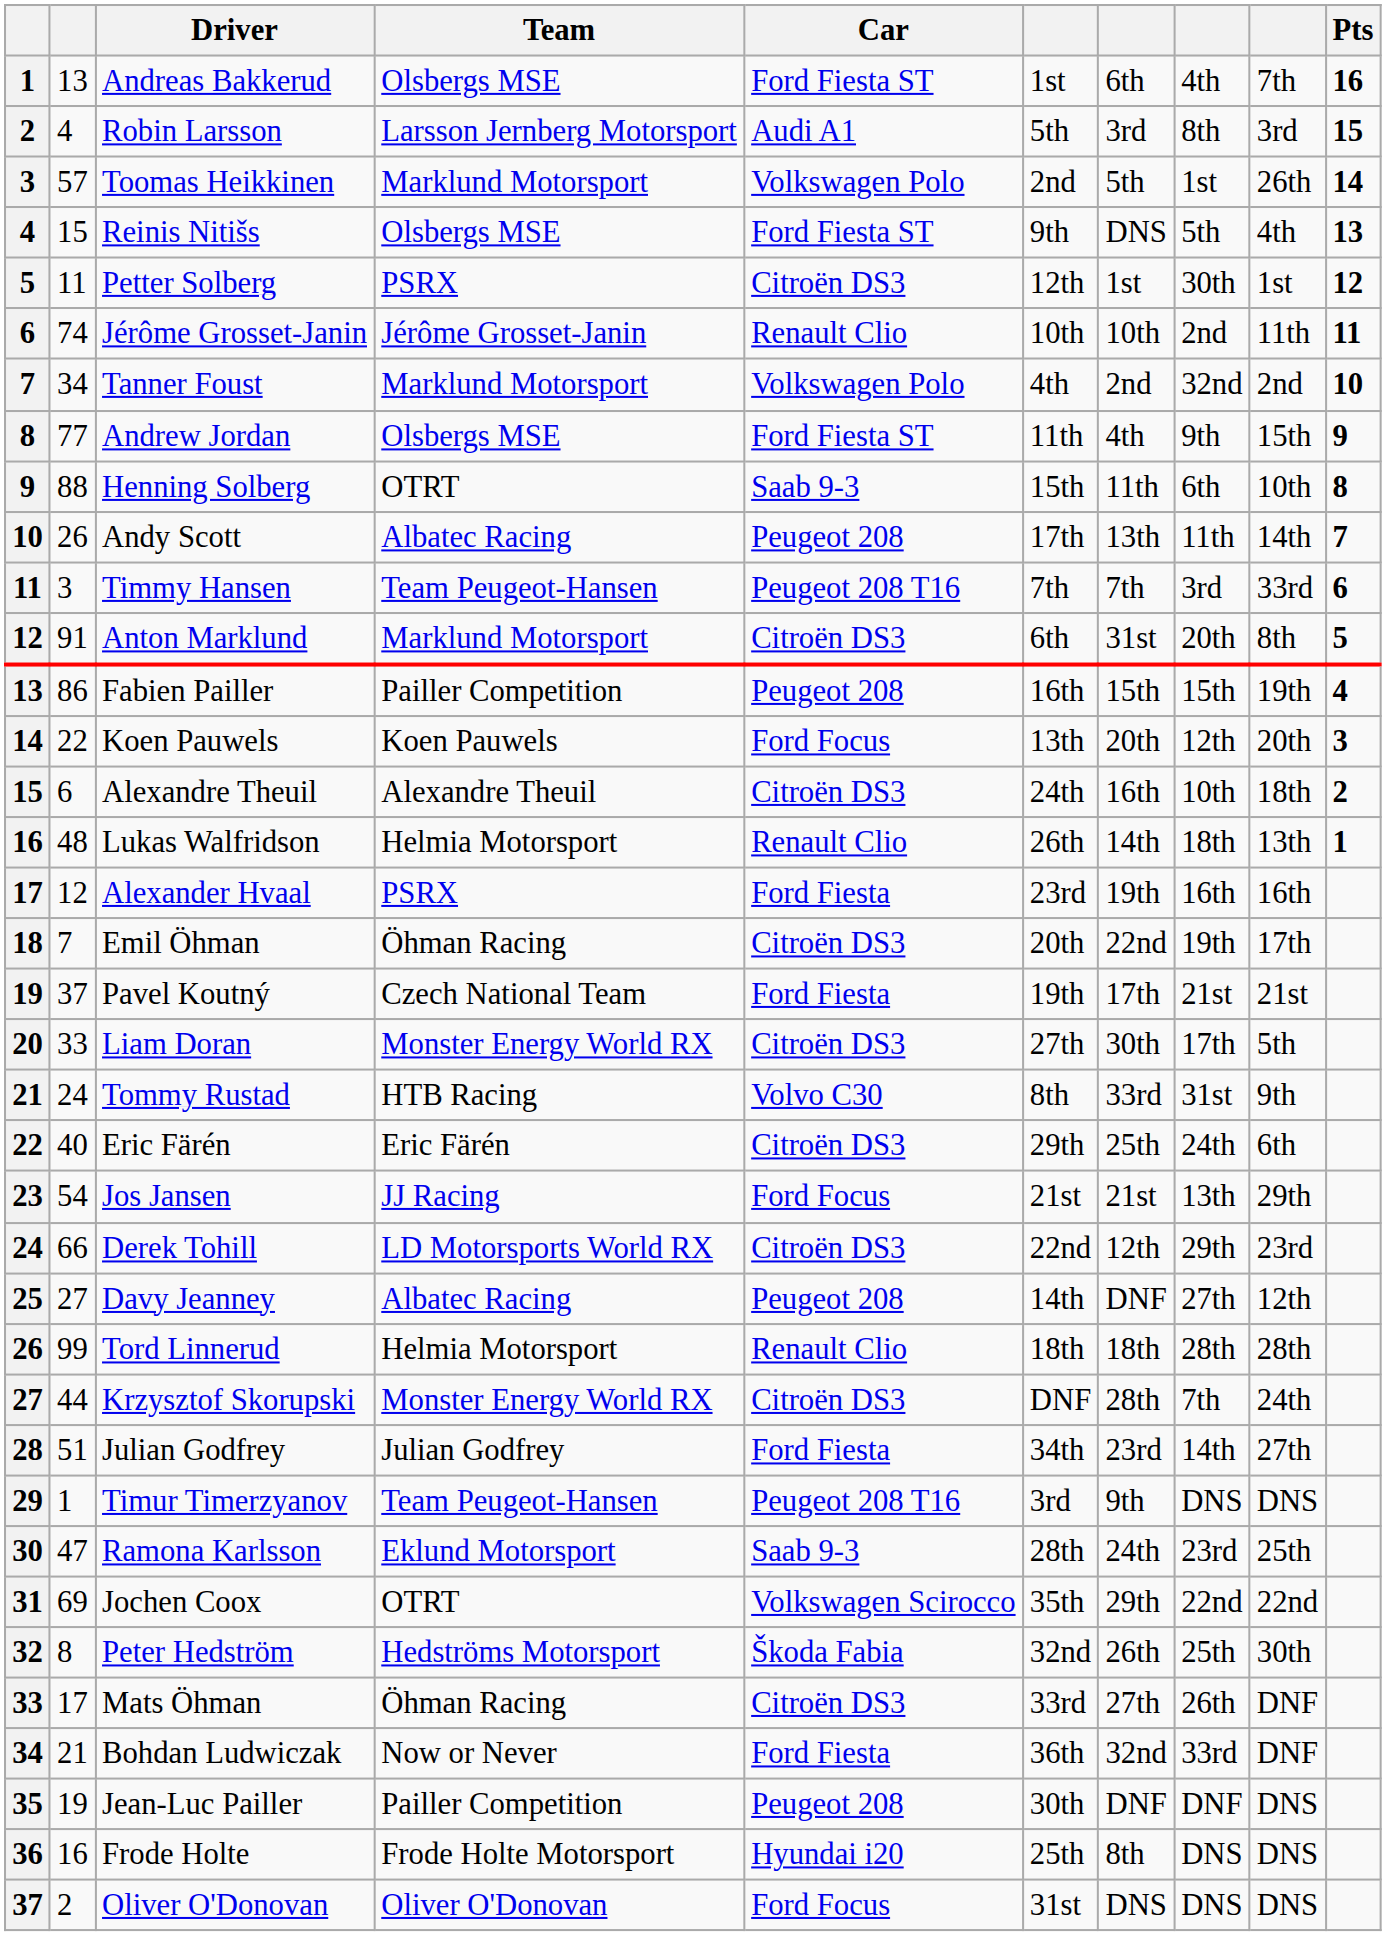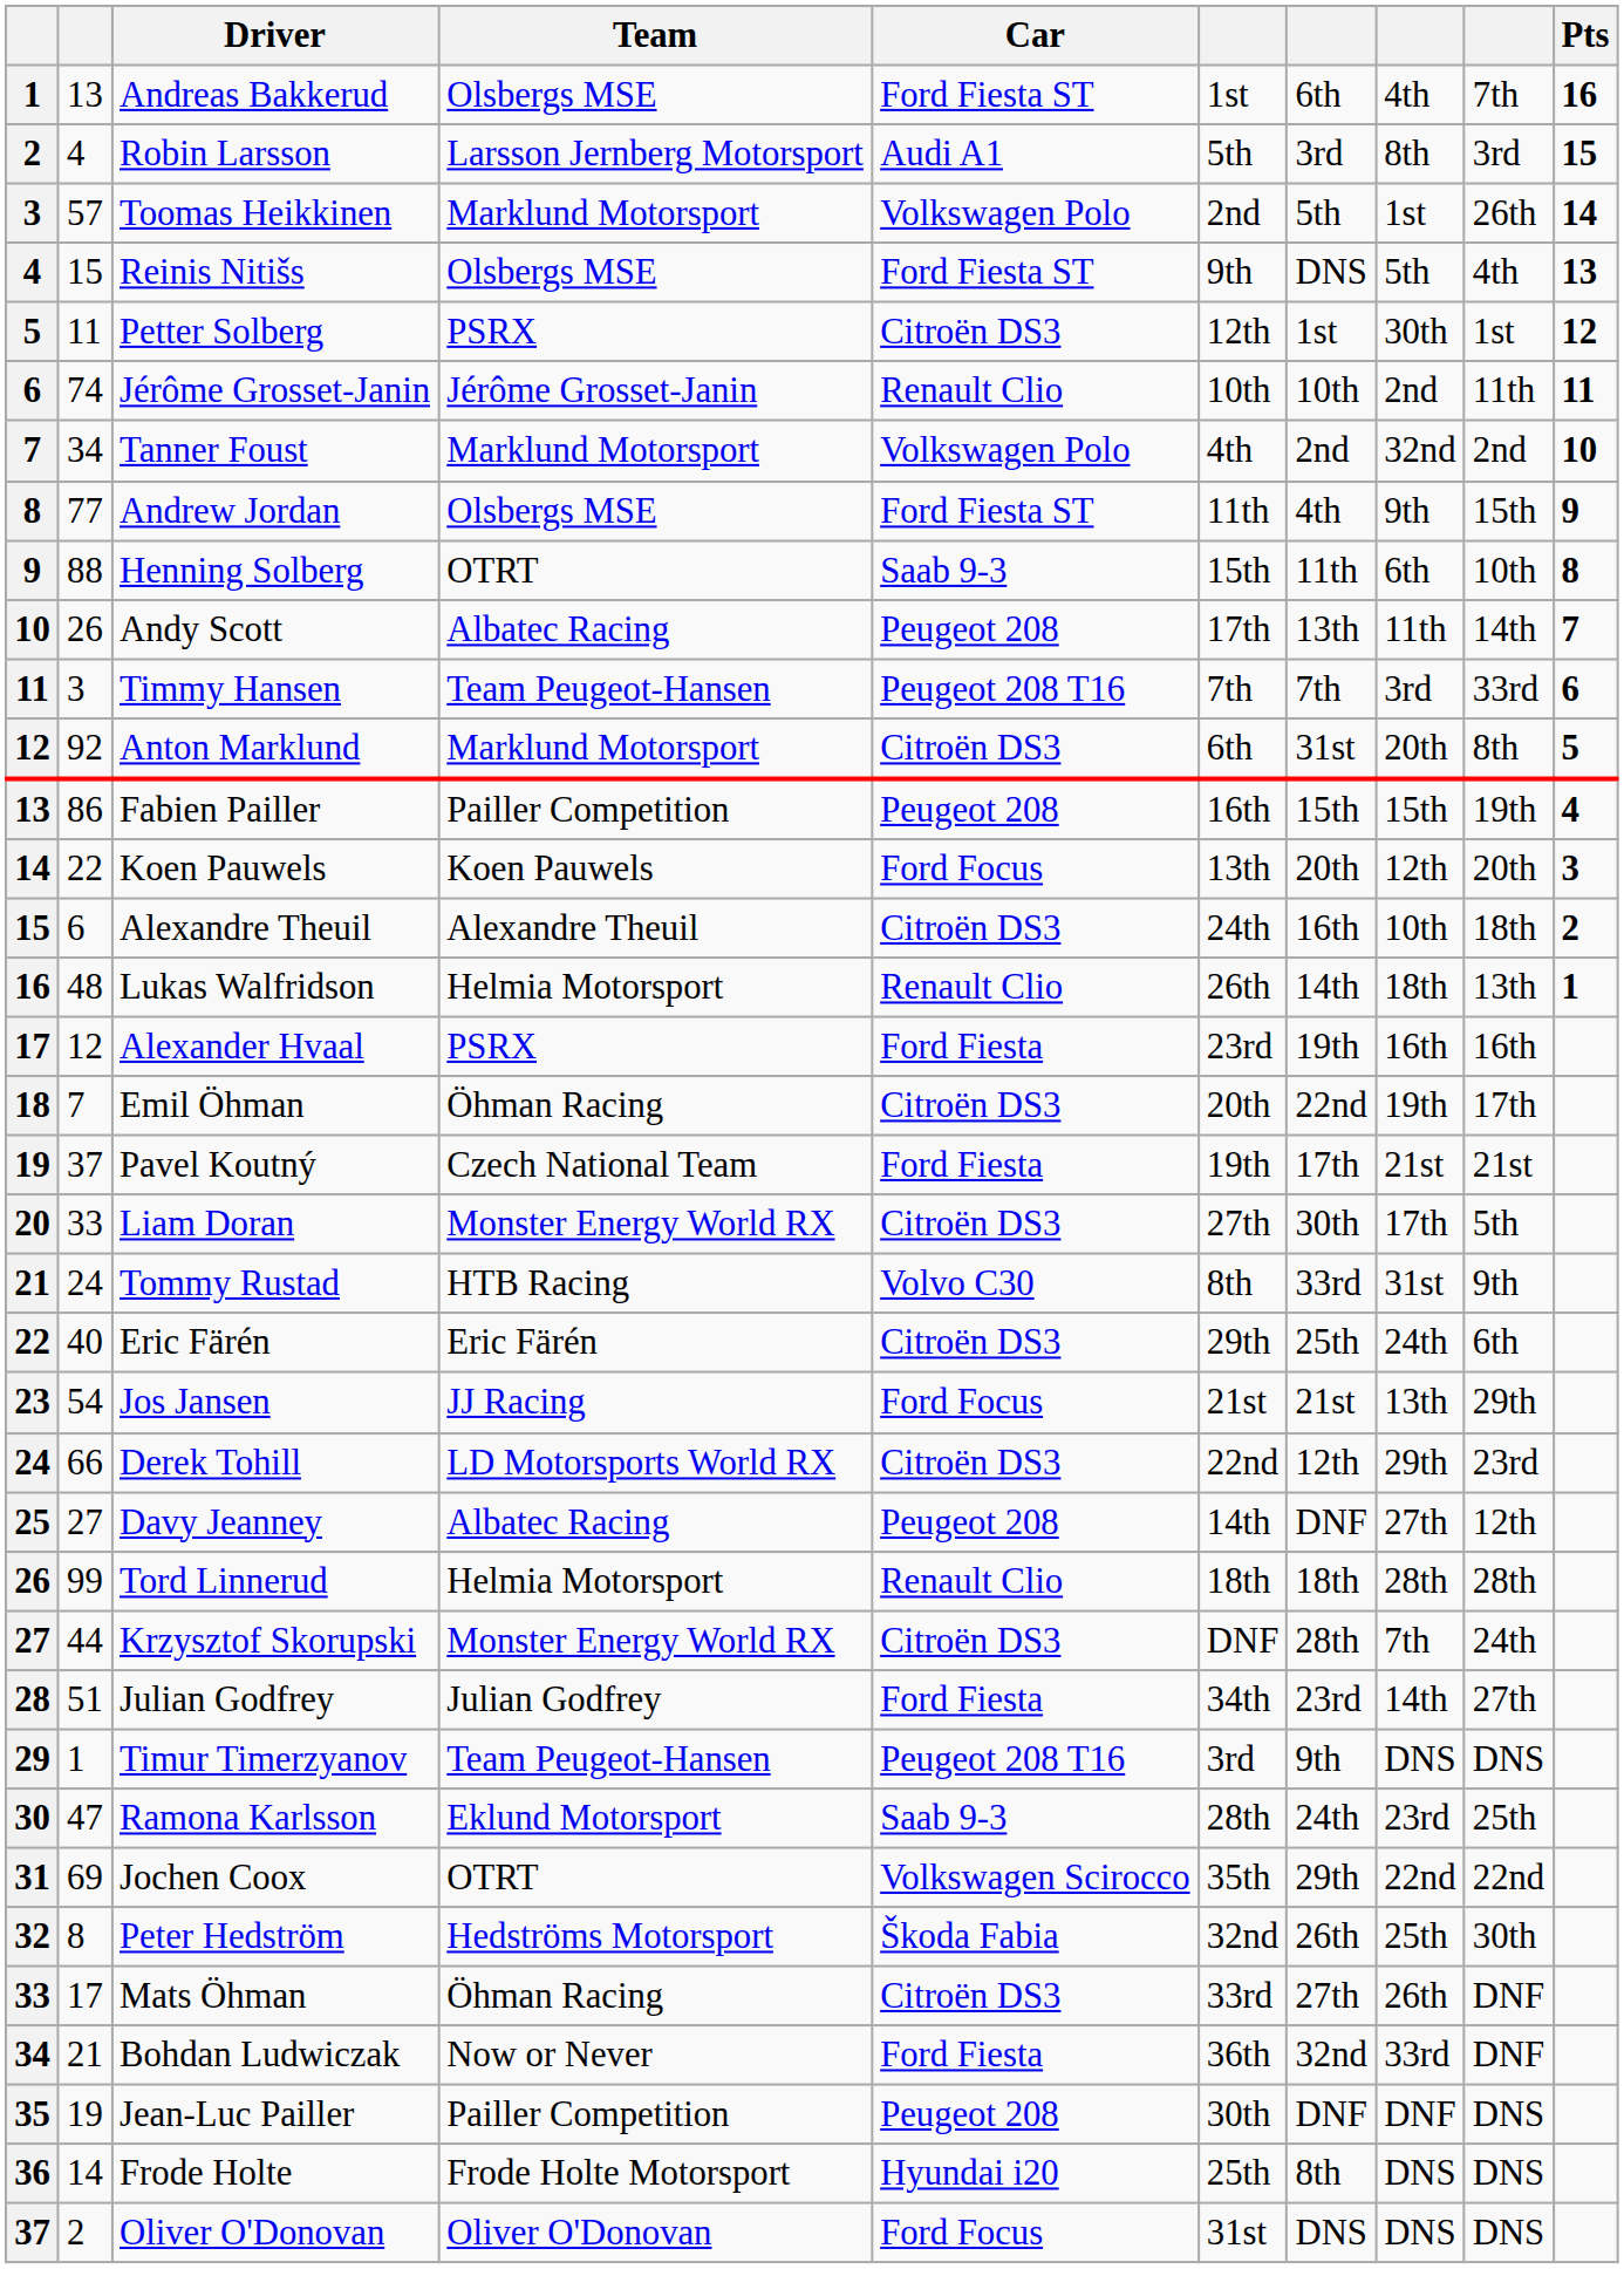 <table class=wikitable style="font-size:95%">
 <tr>
 <th></th>
 <th></th>
 <th>Driver</th>
 <th>Team</th>
 <th>Car</th>
 <th></th>
 <th></th>
 <th></th>
 <th></th>
 <th>Pts</th>
 </tr>
 <tr>
 <th>1</th>
 <td>13</td>
 <td> <a href='#'>Andreas Bakkerud</a></td>
 <td><a href='#'>Olsbergs MSE</a></td>
 <td><a href='#'>Ford Fiesta ST</a></td>
 <td>1st</td>
 <td>6th</td>
 <td>4th</td>
 <td>7th</td>
 <td><strong>16</strong></td>
 </tr>
 <tr>
 <th>2</th>
 <td>4</td>
 <td> <a href='#'>Robin Larsson</a></td>
 <td><a href='#'>Larsson Jernberg Motorsport</a></td>
 <td><a href='#'>Audi A1</a></td>
 <td>5th</td>
 <td>3rd</td>
 <td>8th</td>
 <td>3rd</td>
 <td><strong>15</strong></td>
 </tr>
 <tr>
 <th>3</th>
 <td>57</td>
 <td> <a href='#'>Toomas Heikkinen</a></td>
 <td><a href='#'>Marklund Motorsport</a></td>
 <td><a href='#'>Volkswagen Polo</a></td>
 <td>2nd</td>
 <td>5th</td>
 <td>1st</td>
 <td>26th</td>
 <td><strong>14</strong></td>
 </tr>
 <tr>
 <th>4</th>
 <td>15</td>
 <td> <a href='#'>Reinis Nitišs</a></td>
 <td><a href='#'>Olsbergs MSE</a></td>
 <td><a href='#'>Ford Fiesta ST</a></td>
 <td>9th</td>
 <td>DNS</td>
 <td>5th</td>
 <td>4th</td>
 <td><strong>13</strong></td>
 </tr>
 <tr>
 <th>5</th>
 <td>11</td>
 <td> <a href='#'>Petter Solberg</a></td>
 <td><a href='#'>PSRX</a></td>
 <td><a href='#'>Citroën DS3</a></td>
 <td>12th</td>
 <td>1st</td>
 <td>30th</td>
 <td>1st</td>
 <td><strong>12</strong></td>
 </tr>
 <tr>
 <th>6</th>
 <td>74</td>
 <td> <a href='#'>Jérôme Grosset-Janin</a></td>
 <td><a href='#'>Jérôme Grosset-Janin</a></td>
 <td><a href='#'>Renault Clio</a></td>
 <td>10th</td>
 <td>10th</td>
 <td>2nd</td>
 <td>11th</td>
 <td><strong>11</strong></td>
 </tr>
 <tr>
 <th>7</th>
 <td>34</td>
 <td> <a href='#'>Tanner Foust</a></td>
 <td><a href='#'>Marklund Motorsport</a></td>
 <td><a href='#'>Volkswagen Polo</a></td>
 <td>4th</td>
 <td>2nd</td>
 <td>32nd</td>
 <td>2nd</td>
 <td><strong>10</strong></td>
 </tr>
 <tr>
 <th>8</th>
 <td>77</td>
 <td> <a href='#'>Andrew Jordan</a></td>
 <td><a href='#'>Olsbergs MSE</a></td>
 <td><a href='#'>Ford Fiesta ST</a></td>
 <td>11th</td>
 <td>4th</td>
 <td>9th</td>
 <td>15th</td>
 <td><strong>9</strong></td>
 </tr>
 <tr>
 <th>9</th>
 <td>88</td>
 <td> <a href='#'>Henning Solberg</a></td>
 <td>OTRT</td>
 <td><a href='#'>Saab 9-3</a></td>
 <td>15th</td>
 <td>11th</td>
 <td>6th</td>
 <td>10th</td>
 <td><strong>8</strong></td>
 </tr>
 <tr>
 <th>10</th>
 <td>26</td>
 <td> Andy Scott</td>
 <td><a href='#'>Albatec Racing</a></td>
 <td><a href='#'>Peugeot 208</a></td>
 <td>17th</td>
 <td>13th</td>
 <td>11th</td>
 <td>14th</td>
 <td><strong>7</strong></td>
 </tr>
 <tr>
 <th>11</th>
 <td>3</td>
 <td> <a href='#'>Timmy Hansen</a></td>
 <td><a href='#'>Team Peugeot-Hansen</a></td>
 <td><a href='#'>Peugeot 208 T16</a></td>
 <td>7th</td>
 <td>7th</td>
 <td>3rd</td>
 <td>33rd</td>
 <td><strong>6</strong></td>
 </tr>
 <tr>
 <th>12</th>
-<td>91</td>
+<td>92</td>
 <td> <a href='#'>Anton Marklund</a></td>
 <td><a href='#'>Marklund Motorsport</a></td>
 <td><a href='#'>Citroën DS3</a></td>
 <td>6th</td>
 <td>31st</td>
 <td>20th</td>
 <td>8th</td>
 <td><strong>5</strong></td>
 </tr>
 <tr style="border-top: solid 2.5px red;">
 <th>13</th>
 <td>86</td>
 <td> Fabien Pailler</td>
 <td>Pailler Competition</td>
 <td><a href='#'>Peugeot 208</a></td>
 <td>16th</td>
 <td>15th</td>
 <td>15th</td>
 <td>19th</td>
 <td><strong>4</strong></td>
 </tr>
 <tr>
 <th>14</th>
 <td>22</td>
 <td> Koen Pauwels</td>
 <td>Koen Pauwels</td>
 <td><a href='#'>Ford Focus</a></td>
 <td>13th</td>
 <td>20th</td>
 <td>12th</td>
 <td>20th</td>
 <td><strong>3</strong></td>
 </tr>
 <tr>
 <th>15</th>
 <td>6</td>
 <td> Alexandre Theuil</td>
 <td>Alexandre Theuil</td>
 <td><a href='#'>Citroën DS3</a></td>
 <td>24th</td>
 <td>16th</td>
 <td>10th</td>
 <td>18th</td>
 <td><strong>2</strong></td>
 </tr>
 <tr>
 <th>16</th>
 <td>48</td>
 <td> Lukas Walfridson</td>
 <td>Helmia Motorsport</td>
 <td><a href='#'>Renault Clio</a></td>
 <td>26th</td>
 <td>14th</td>
 <td>18th</td>
 <td>13th</td>
 <td><strong>1</strong></td>
 </tr>
 <tr>
 <th>17</th>
 <td>12</td>
 <td> <a href='#'>Alexander Hvaal</a></td>
 <td><a href='#'>PSRX</a></td>
 <td><a href='#'>Ford Fiesta</a></td>
 <td>23rd</td>
 <td>19th</td>
 <td>16th</td>
 <td>16th</td>
 <td></td>
 </tr>
 <tr>
 <th>18</th>
 <td>7</td>
 <td> Emil Öhman</td>
 <td>Öhman Racing</td>
 <td><a href='#'>Citroën DS3</a></td>
 <td>20th</td>
 <td>22nd</td>
 <td>19th</td>
 <td>17th</td>
 <td></td>
 </tr>
 <tr>
 <th>19</th>
 <td>37</td>
 <td> Pavel Koutný</td>
 <td>Czech National Team</td>
 <td><a href='#'>Ford Fiesta</a></td>
 <td>19th</td>
 <td>17th</td>
 <td>21st</td>
 <td>21st</td>
 <td></td>
 </tr>
 <tr>
 <th>20</th>
 <td>33</td>
 <td> <a href='#'>Liam Doran</a></td>
 <td><a href='#'>Monster Energy World RX</a></td>
 <td><a href='#'>Citroën DS3</a></td>
 <td>27th</td>
 <td>30th</td>
 <td>17th</td>
 <td>5th</td>
 <td></td>
 </tr>
 <tr>
 <th>21</th>
 <td>24</td>
 <td> <a href='#'>Tommy Rustad</a></td>
 <td>HTB Racing</td>
 <td><a href='#'>Volvo C30</a></td>
 <td>8th</td>
 <td>33rd</td>
 <td>31st</td>
 <td>9th</td>
 <td></td>
 </tr>
 <tr>
 <th>22</th>
 <td>40</td>
 <td> Eric Färén</td>
 <td>Eric Färén</td>
 <td><a href='#'>Citroën DS3</a></td>
 <td>29th</td>
 <td>25th</td>
 <td>24th</td>
 <td>6th</td>
 <td></td>
 </tr>
 <tr>
 <th>23</th>
 <td>54</td>
 <td> <a href='#'>Jos Jansen</a></td>
 <td><a href='#'>JJ Racing</a></td>
 <td><a href='#'>Ford Focus</a></td>
 <td>21st</td>
 <td>21st</td>
 <td>13th</td>
 <td>29th</td>
 <td></td>
 </tr>
 <tr>
 <th>24</th>
 <td>66</td>
 <td> <a href='#'>Derek Tohill</a></td>
 <td><a href='#'>LD Motorsports World RX</a></td>
 <td><a href='#'>Citroën DS3</a></td>
 <td>22nd</td>
 <td>12th</td>
 <td>29th</td>
 <td>23rd</td>
 <td></td>
 </tr>
 <tr>
 <th>25</th>
 <td>27</td>
 <td> <a href='#'>Davy Jeanney</a></td>
 <td><a href='#'>Albatec Racing</a></td>
 <td><a href='#'>Peugeot 208</a></td>
 <td>14th</td>
 <td>DNF</td>
 <td>27th</td>
 <td>12th</td>
 <td></td>
 </tr>
 <tr>
 <th>26</th>
 <td>99</td>
 <td> <a href='#'>Tord Linnerud</a></td>
 <td>Helmia Motorsport</td>
 <td><a href='#'>Renault Clio</a></td>
 <td>18th</td>
 <td>18th</td>
 <td>28th</td>
 <td>28th</td>
 <td></td>
 </tr>
 <tr>
 <th>27</th>
 <td>44</td>
 <td> <a href='#'>Krzysztof Skorupski</a></td>
 <td><a href='#'>Monster Energy World RX</a></td>
 <td><a href='#'>Citroën DS3</a></td>
 <td>DNF</td>
 <td>28th</td>
 <td>7th</td>
 <td>24th</td>
 <td></td>
 </tr>
 <tr>
 <th>28</th>
 <td>51</td>
 <td> Julian Godfrey</td>
 <td>Julian Godfrey</td>
 <td><a href='#'>Ford Fiesta</a></td>
 <td>34th</td>
 <td>23rd</td>
 <td>14th</td>
 <td>27th</td>
 <td></td>
 </tr>
 <tr>
 <th>29</th>
 <td>1</td>
 <td> <a href='#'>Timur Timerzyanov</a></td>
 <td><a href='#'>Team Peugeot-Hansen</a></td>
 <td><a href='#'>Peugeot 208 T16</a></td>
 <td>3rd</td>
 <td>9th</td>
 <td>DNS</td>
 <td>DNS</td>
 <td></td>
 </tr>
 <tr>
 <th>30</th>
 <td>47</td>
 <td> <a href='#'>Ramona Karlsson</a></td>
 <td><a href='#'>Eklund Motorsport</a></td>
 <td><a href='#'>Saab 9-3</a></td>
 <td>28th</td>
 <td>24th</td>
 <td>23rd</td>
 <td>25th</td>
 <td></td>
 </tr>
 <tr>
 <th>31</th>
 <td>69</td>
 <td> Jochen Coox</td>
 <td>OTRT</td>
 <td><a href='#'>Volkswagen Scirocco</a></td>
 <td>35th</td>
 <td>29th</td>
 <td>22nd</td>
 <td>22nd</td>
 <td></td>
 </tr>
 <tr>
 <th>32</th>
 <td>8</td>
 <td> <a href='#'>Peter Hedström</a></td>
 <td><a href='#'>Hedströms Motorsport</a></td>
 <td><a href='#'>Škoda Fabia</a></td>
 <td>32nd</td>
 <td>26th</td>
 <td>25th</td>
 <td>30th</td>
 <td></td>
 </tr>
 <tr>
 <th>33</th>
 <td>17</td>
 <td> Mats Öhman</td>
 <td>Öhman Racing</td>
 <td><a href='#'>Citroën DS3</a></td>
 <td>33rd</td>
 <td>27th</td>
 <td>26th</td>
 <td>DNF</td>
 <td></td>
 </tr>
 <tr>
 <th>34</th>
 <td>21</td>
 <td> Bohdan Ludwiczak</td>
 <td>Now or Never</td>
 <td><a href='#'>Ford Fiesta</a></td>
 <td>36th</td>
 <td>32nd</td>
 <td>33rd</td>
 <td>DNF</td>
 <td></td>
 </tr>
 <tr>
 <th>35</th>
 <td>19</td>
 <td> Jean-Luc Pailler</td>
 <td>Pailler Competition</td>
 <td><a href='#'>Peugeot 208</a></td>
 <td>30th</td>
 <td>DNF</td>
 <td>DNF</td>
 <td>DNS</td>
 <td></td>
 </tr>
 <tr>
 <th>36</th>
-<td>16</td>
+<td>14</td>
 <td> Frode Holte</td>
 <td>Frode Holte Motorsport</td>
 <td><a href='#'>Hyundai i20</a></td>
 <td>25th</td>
 <td>8th</td>
 <td>DNS</td>
 <td>DNS</td>
 <td></td>
 </tr>
 <tr>
 <th>37</th>
 <td>2</td>
 <td> <a href='#'>Oliver O'Donovan</a></td>
 <td><a href='#'>Oliver O'Donovan</a></td>
 <td><a href='#'>Ford Focus</a></td>
 <td>31st</td>
 <td>DNS</td>
 <td>DNS</td>
 <td>DNS</td>
 <td></td>
 </tr>
 </table>
